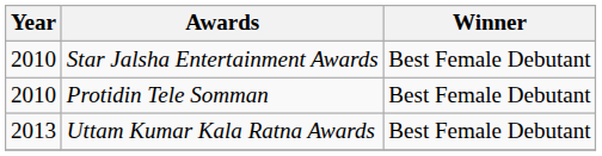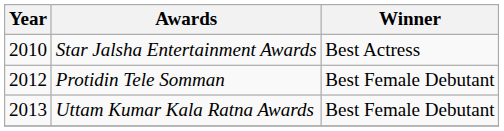 <table class="wikitable sortable">
 <tr>
 <th>Year</th>
 <th>Awards</th>
 <th>Winner</th>
 </tr>
 <tr>
 <td>2010</td>
 <td><em>Star Jalsha Entertainment Awards</em></td>
-<td>Best Female Debutant</td>
+<td>Best Actress</td>
 </tr>
 <tr>
-<td>2010</td>
+<td>2012</td>
 <td><em>Protidin Tele Somman</em></td>
 <td>Best Female Debutant</td>
 </tr>
 <tr>
 <td>2013</td>
 <td><em>Uttam Kumar Kala Ratna Awards</em></td>
 <td>Best Female Debutant</td>
 </tr>
 <tr>
 </tr>
 </table>
